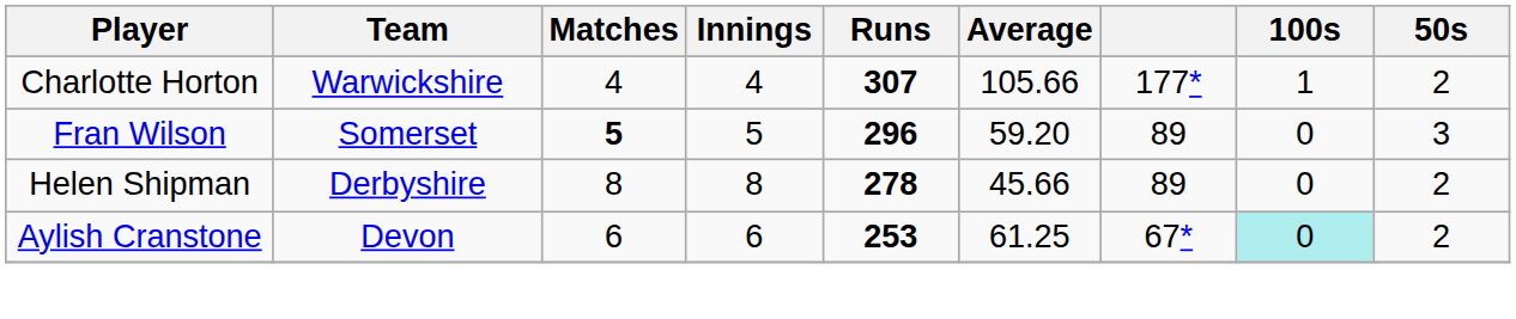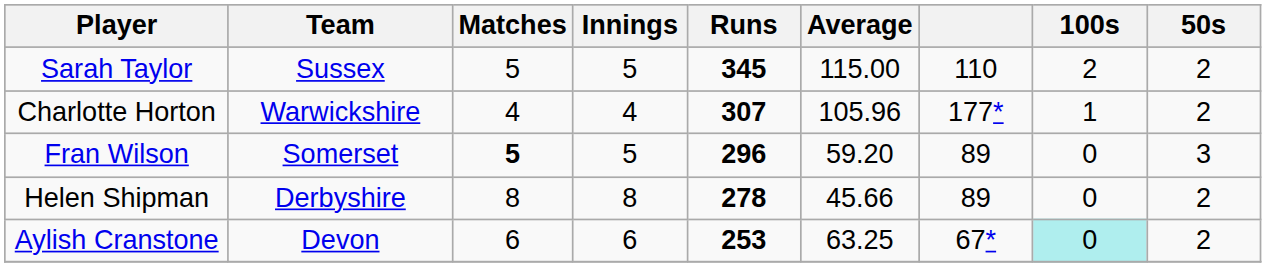 <table class="wikitable" style="text-align:center;">
 <tr>
 <th width=125>Player</th>
 <th width=125>Team</th>
 <th width=60>Matches</th>
 <th width=60>Innings</th>
 <th width=60>Runs</th>
 <th width=60>Average</th>
 <th width=60></th>
 <th width=60>100s</th>
 <th width=60>50s</th>
 </tr>
 <tr>
+<td><a href='#'>Sarah Taylor</a></td>
+<td><a href='#'>Sussex</a></td>
+<td>5</td>
+<td>5</td>
+<td><strong>345</strong></td>
+<td>115.00</td>
+<td>110</td>
+<td>2</td>
+<td>2</td>
+</tr>
+<tr>
 <td>Charlotte Horton</td>
 <td><a href='#'>Warwickshire</a></td>
 <td>4</td>
 <td>4</td>
 <td><strong>307</strong></td>
-<td>105.66</td>
+<td>105.96</td>
 <td>177<a href='#'>*</a></td>
 <td>1</td>
 <td>2</td>
 </tr>
 <tr>
 <td><a href='#'>Fran Wilson</a></td>
 <td><a href='#'>Somerset</a></td>
 <td><strong>5</strong></td>
 <td>5</td>
 <td><strong>296</strong></td>
 <td>59.20</td>
 <td>89</td>
 <td>0</td>
 <td>3</td>
 </tr>
 <tr>
 <td>Helen Shipman</td>
 <td><a href='#'>Derbyshire</a></td>
 <td>8</td>
 <td>8</td>
 <td><strong>278</strong></td>
 <td>45.66</td>
 <td>89</td>
 <td>0</td>
 <td>2</td>
 </tr>
 <tr>
 <td><a href='#'>Aylish Cranstone</a></td>
 <td><a href='#'>Devon</a></td>
 <td>6</td>
 <td>6</td>
 <td><strong>253</strong></td>
-<td>61.25</td>
+<td>63.25</td>
 <td>67<a href='#'>*</a></td>
 <td style="background: paleturquoise;">0</td>
 <td>2</td>
 </tr>
 <tr>
 </tr>
 </table>
